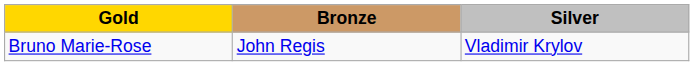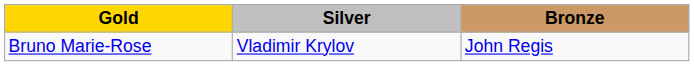 <table class="wikitable" style="text-align:left">
 <tr align="center">
 <td width=200 bgcolor=gold><strong>Gold</strong></td>
+<td width=200 bgcolor=silver><strong>Silver</strong></td>
 <td width=200 bgcolor=CC9966><strong>Bronze</strong></td>
-<td width=200 bgcolor=silver><strong>Silver</strong></td>
 </tr>
 <tr>
 <td><a href='#'>Bruno Marie-Rose</a><br><em></em></td>
+<td><a href='#'>Vladimir Krylov</a><br><em></em></td>
 <td><a href='#'>John Regis</a><br><em></em></td>
-<td><a href='#'>Vladimir Krylov</a><br><em></em></td>
 </tr>
 </table>
